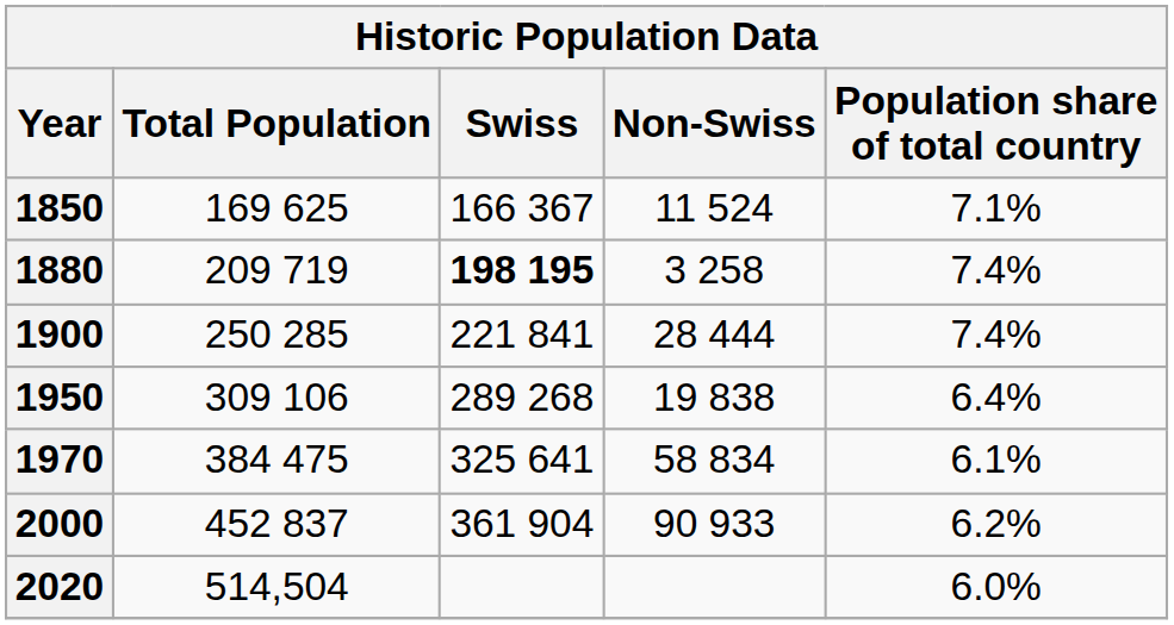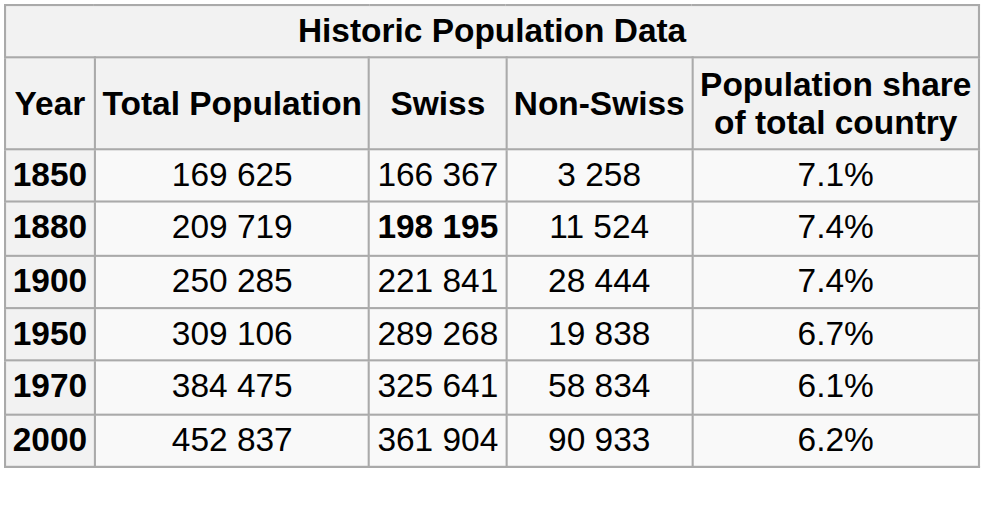 <table class="wikitable collapsible">
 <tr>
 <th colspan="5">Historic Population Data</th>
 </tr>
 <tr>
 <th>Year</th>
 <th>Total Population</th>
 <th>Swiss</th>
 <th>Non-Swiss</th>
 <th>Population share <br>of total country</th>
 </tr>
 <tr>
 <th scope="row">1850</th>
 <td rowspan="1" align="center">169 625</td>
 <td rowspan="1" align="center">166 367</td>
-<td rowspan="1" align="center">11 524</td>
+<td rowspan="1" align="center">3 258</td>
 <td align="center">7.1%</td>
 </tr>
 <tr>
 <th>1880</th>
 <td rowspan="1" align="center">209 719</td>
 <td rowspan="1" align="center"><strong>198 195</strong></td>
-<td rowspan="1" align="center">3 258</td>
+<td rowspan="1" align="center">11 524</td>
 <td align="center"align="center">7.4%</td>
 </tr>
 <tr>
 <th scope="row">1900</th>
 <td rowspan="1" align="center">250 285</td>
 <td rowspan="1" align="center">221 841</td>
 <td rowspan="1" align="center">28 444</td>
 <td align="center">7.4%</td>
 </tr>
 <tr>
 <th scope="row">1950</th>
 <td rowspan="1" align="center">309 106</td>
 <td rowspan="1" align="center">289 268</td>
 <td rowspan="1" align="center">19 838</td>
-<td align="center">6.4%</td>
+<td align="center">6.7%</td>
 </tr>
 <tr>
 <th scope="row">1970</th>
 <td rowspan="1" align="center">384 475</td>
 <td align="center">325 641</td>
 <td rowspan="1" align="center">58 834</td>
 <td align="center">6.1%</td>
 </tr>
 <tr>
 <th>2000</th>
 <td align="center">452 837</td>
 <td align="center">361 904</td>
 <td rowspan="1" align="center">90 933</td>
 <td align="center">6.2%</td>
 </tr>
 <tr>
-<th scope="row">2020</th>
-<td align="center">514,504</td>
-<td align="center"></td>
-<td align="center"></td>
-<td align="center">6.0%</td>
-</tr>
-<tr>
 </tr>
 </table>
